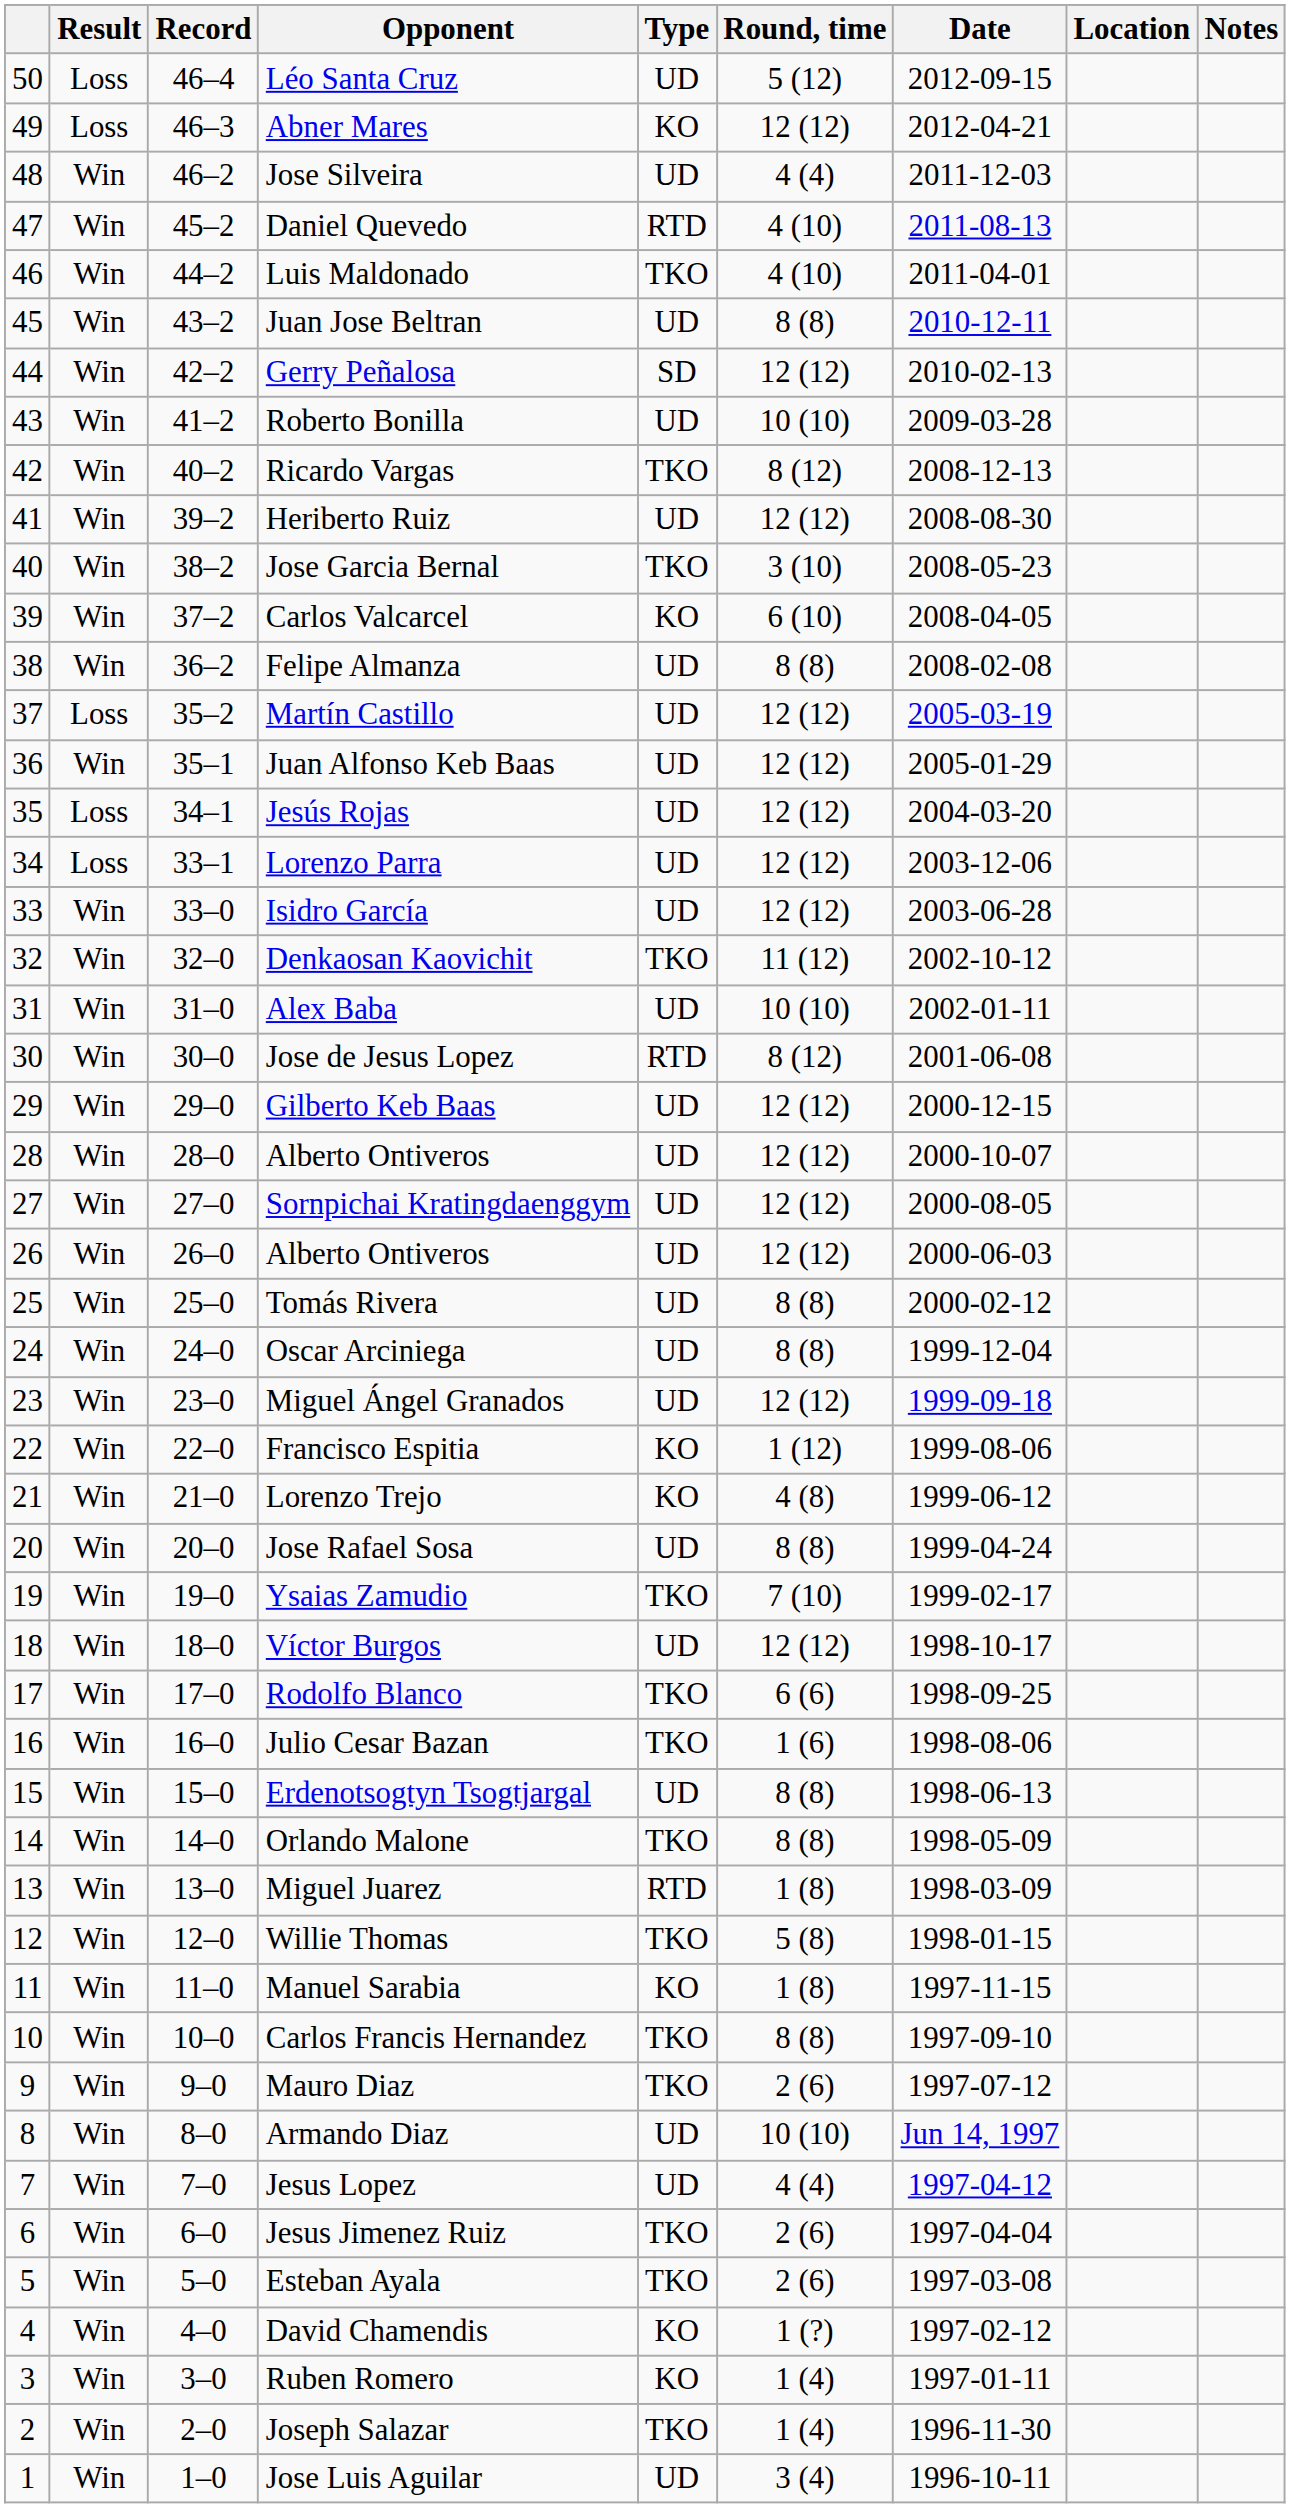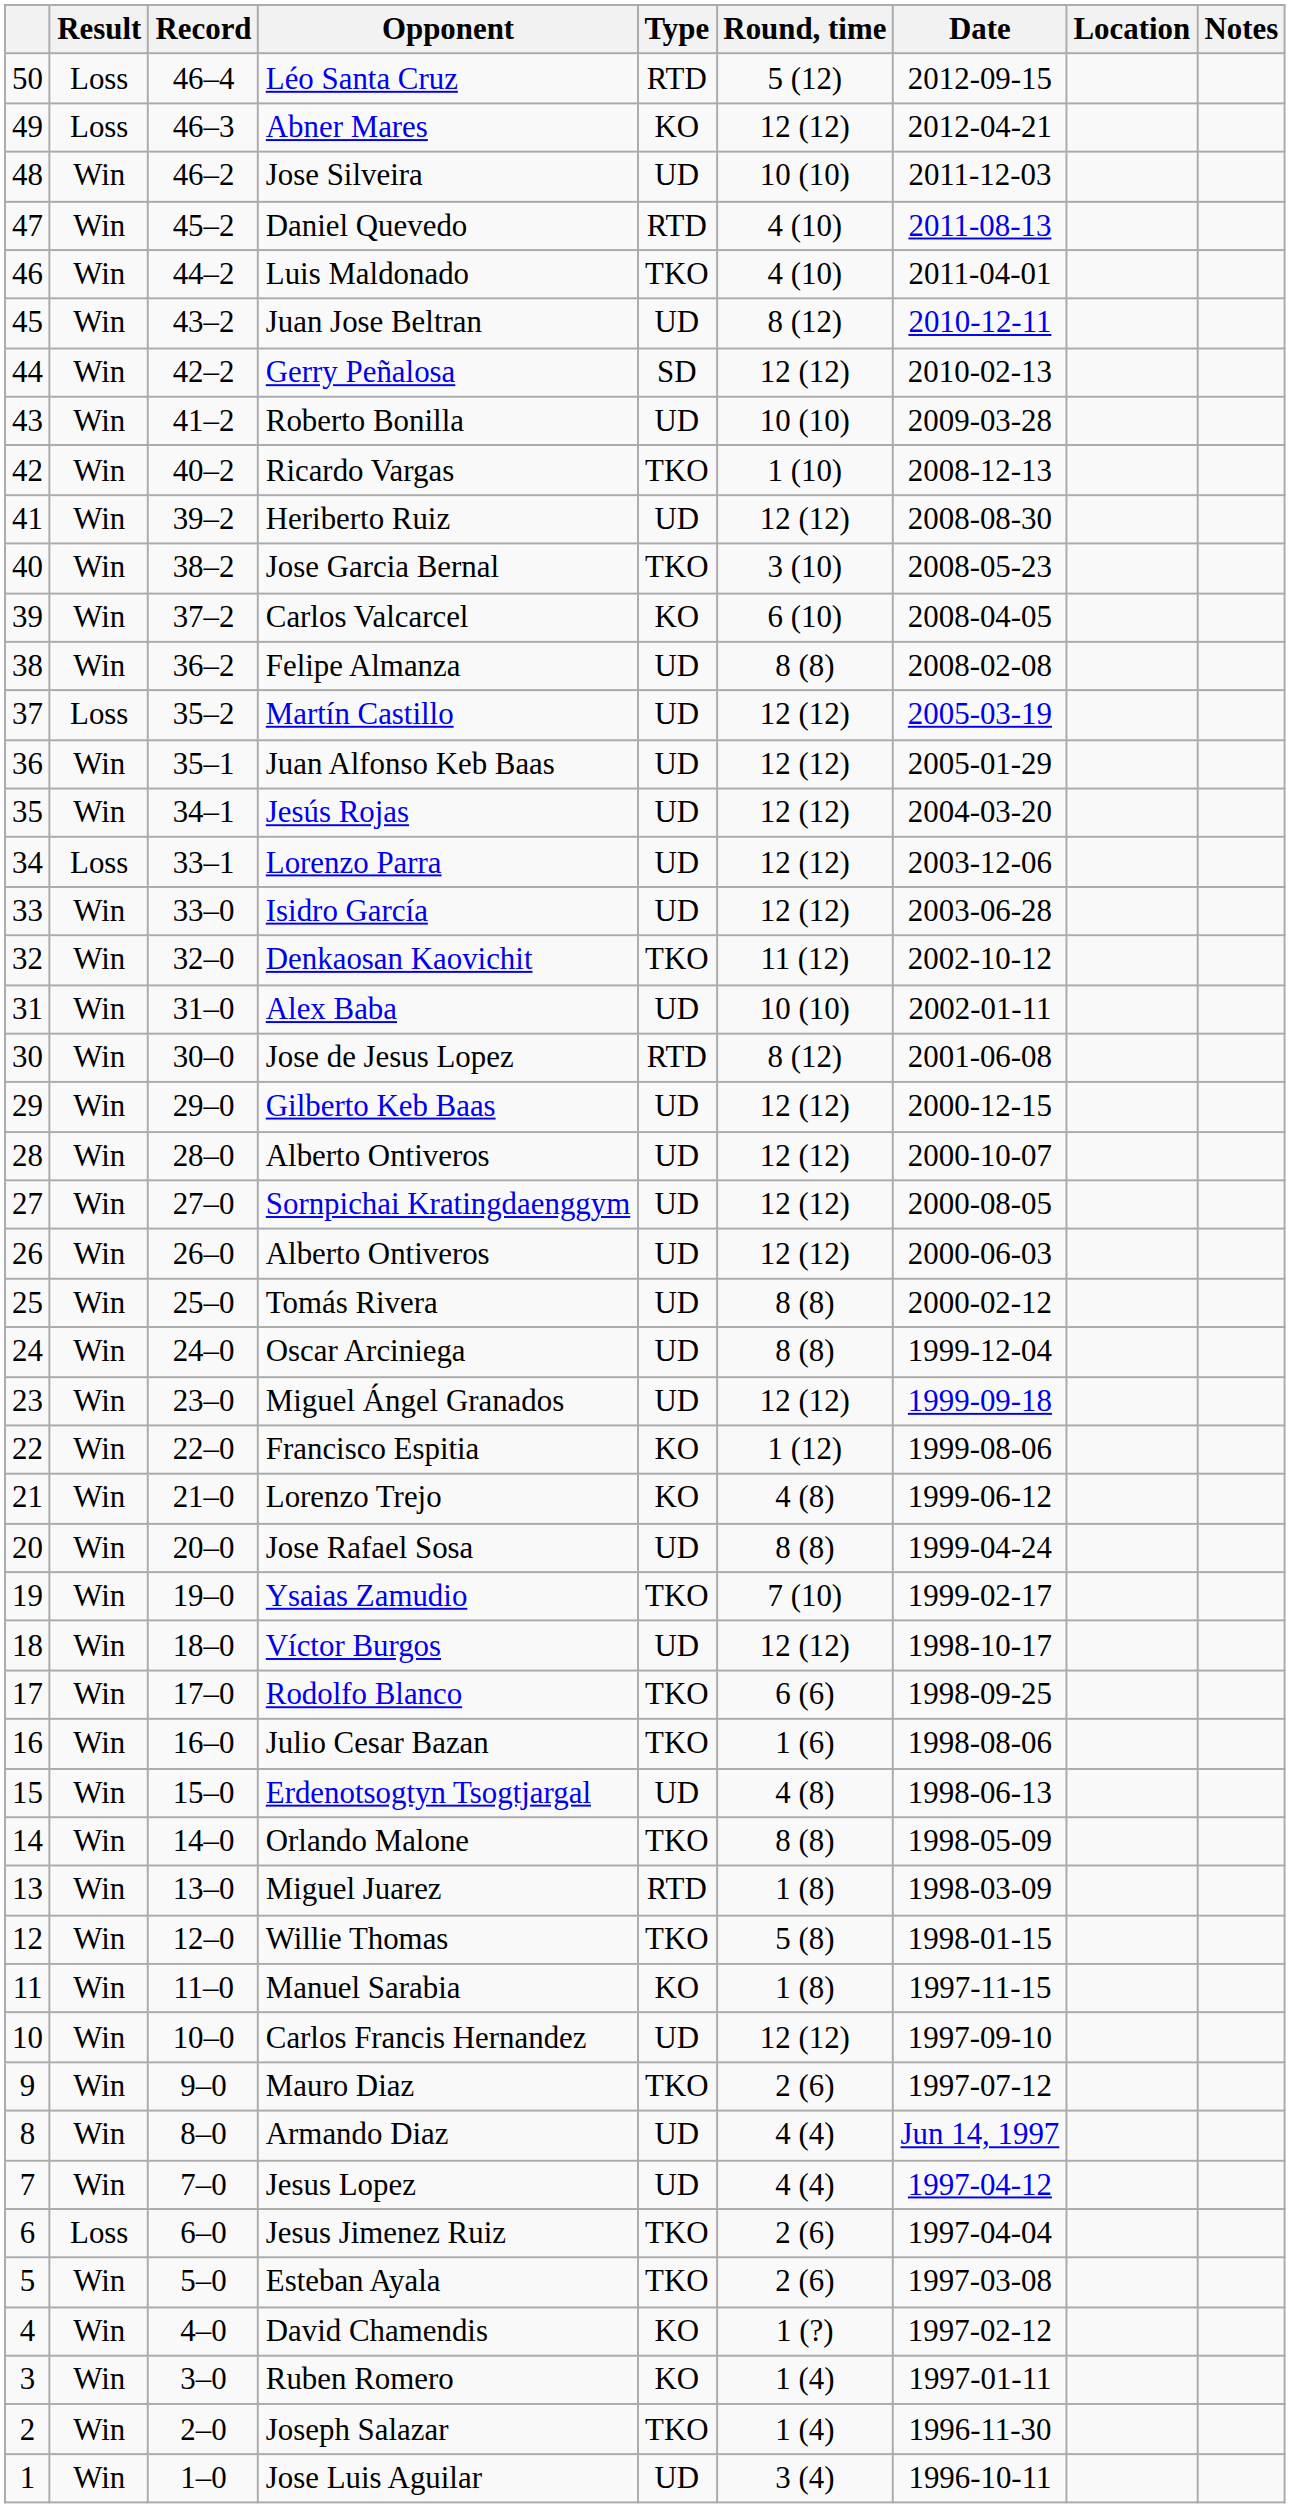 <table class=wikitable style=text-align:center>
 <tr>
 <th></th>
 <th>Result</th>
 <th>Record</th>
 <th>Opponent</th>
 <th>Type</th>
 <th>Round, time</th>
 <th>Date</th>
 <th>Location</th>
 <th>Notes</th>
 </tr>
 <tr>
 <td>50</td>
 <td>Loss</td>
 <td>46–4</td>
 <td align=left><a href='#'>Léo Santa Cruz</a></td>
-<td>UD</td>
+<td>RTD</td>
 <td>5 (12)</td>
 <td>2012-09-15</td>
 <td align=left></td>
 <td align=left></td>
 </tr>
 <tr>
 <td>49</td>
 <td>Loss</td>
 <td>46–3</td>
 <td align=left><a href='#'>Abner Mares</a></td>
 <td>KO</td>
 <td>12 (12)</td>
 <td>2012-04-21</td>
 <td align=left></td>
 <td align=left></td>
 </tr>
 <tr>
 <td>48</td>
 <td>Win</td>
 <td>46–2</td>
 <td align=left>Jose Silveira</td>
 <td>UD</td>
-<td>4 (4)</td>
+<td>10 (10)</td>
 <td>2011-12-03</td>
 <td align=left></td>
 <td align=left></td>
 </tr>
 <tr>
 <td>47</td>
 <td>Win</td>
 <td>45–2</td>
 <td align=left>Daniel Quevedo</td>
 <td>RTD</td>
 <td>4 (10)</td>
 <td><a href='#'>2011-08-13</a></td>
 <td align=left></td>
 <td align=left></td>
 </tr>
 <tr>
 <td>46</td>
 <td>Win</td>
 <td>44–2</td>
 <td align=left>Luis Maldonado</td>
 <td>TKO</td>
 <td>4 (10)</td>
 <td>2011-04-01</td>
 <td align=left></td>
 <td align=left></td>
 </tr>
 <tr>
 <td>45</td>
 <td>Win</td>
 <td>43–2</td>
 <td align=left>Juan Jose Beltran</td>
 <td>UD</td>
-<td>8 (8)</td>
+<td>8 (12)</td>
 <td><a href='#'>2010-12-11</a></td>
 <td align=left></td>
 <td align=left></td>
 </tr>
 <tr>
 <td>44</td>
 <td>Win</td>
 <td>42–2</td>
 <td align=left><a href='#'>Gerry Peñalosa</a></td>
 <td>SD</td>
 <td>12 (12)</td>
 <td>2010-02-13</td>
 <td align=left></td>
 <td align=left></td>
 </tr>
 <tr>
 <td>43</td>
 <td>Win</td>
 <td>41–2</td>
 <td align=left>Roberto Bonilla</td>
 <td>UD</td>
 <td>10 (10)</td>
 <td>2009-03-28</td>
 <td align=left></td>
 <td align=left></td>
 </tr>
 <tr>
 <td>42</td>
 <td>Win</td>
 <td>40–2</td>
 <td align=left>Ricardo Vargas</td>
 <td>TKO</td>
-<td>8 (12)</td>
+<td>1 (10)</td>
 <td>2008-12-13</td>
 <td align=left></td>
 <td align=left></td>
 </tr>
 <tr>
 <td>41</td>
 <td>Win</td>
 <td>39–2</td>
 <td align=left>Heriberto Ruiz</td>
 <td>UD</td>
 <td>12 (12)</td>
 <td>2008-08-30</td>
 <td align=left></td>
 <td align=left></td>
 </tr>
 <tr>
 <td>40</td>
 <td>Win</td>
 <td>38–2</td>
 <td align=left>Jose Garcia Bernal</td>
 <td>TKO</td>
 <td>3 (10)</td>
 <td>2008-05-23</td>
 <td align=left></td>
 <td align=left></td>
 </tr>
 <tr>
 <td>39</td>
 <td>Win</td>
 <td>37–2</td>
 <td align=left>Carlos Valcarcel</td>
 <td>KO</td>
 <td>6 (10)</td>
 <td>2008-04-05</td>
 <td align=left></td>
 <td align=left></td>
 </tr>
 <tr>
 <td>38</td>
 <td>Win</td>
 <td>36–2</td>
 <td align=left>Felipe Almanza</td>
 <td>UD</td>
 <td>8 (8)</td>
 <td>2008-02-08</td>
 <td align=left></td>
 <td align=left></td>
 </tr>
 <tr>
 <td>37</td>
 <td>Loss</td>
 <td>35–2</td>
 <td align=left><a href='#'>Martín Castillo</a></td>
 <td>UD</td>
 <td>12 (12)</td>
 <td><a href='#'>2005-03-19</a></td>
 <td align=left></td>
 <td align=left></td>
 </tr>
 <tr>
 <td>36</td>
 <td>Win</td>
 <td>35–1</td>
 <td align=left>Juan Alfonso Keb Baas</td>
 <td>UD</td>
 <td>12 (12)</td>
 <td>2005-01-29</td>
 <td align=left></td>
 <td align=left></td>
 </tr>
 <tr>
 <td>35</td>
-<td>Loss</td>
+<td>Win</td>
 <td>34–1</td>
 <td align=left><a href='#'>Jesús Rojas</a></td>
 <td>UD</td>
 <td>12 (12)</td>
 <td>2004-03-20</td>
 <td align=left></td>
 <td align=left></td>
 </tr>
 <tr>
 <td>34</td>
 <td>Loss</td>
 <td>33–1</td>
 <td align=left><a href='#'>Lorenzo Parra</a></td>
 <td>UD</td>
 <td>12 (12)</td>
 <td>2003-12-06</td>
 <td align=left></td>
 <td align=left></td>
 </tr>
 <tr>
 <td>33</td>
 <td>Win</td>
 <td>33–0</td>
 <td align=left><a href='#'>Isidro García</a></td>
 <td>UD</td>
 <td>12 (12)</td>
 <td>2003-06-28</td>
 <td align=left></td>
 <td align=left></td>
 </tr>
 <tr>
 <td>32</td>
 <td>Win</td>
 <td>32–0</td>
 <td align=left><a href='#'>Denkaosan Kaovichit</a></td>
 <td>TKO</td>
 <td>11 (12)</td>
 <td>2002-10-12</td>
 <td align=left></td>
 <td align=left></td>
 </tr>
 <tr>
 <td>31</td>
 <td>Win</td>
 <td>31–0</td>
 <td align=left><a href='#'>Alex Baba</a></td>
 <td>UD</td>
 <td>10 (10)</td>
 <td>2002-01-11</td>
 <td align=left></td>
 <td align=left></td>
 </tr>
 <tr>
 <td>30</td>
 <td>Win</td>
 <td>30–0</td>
 <td align=left>Jose de Jesus Lopez</td>
 <td>RTD</td>
 <td>8 (12)</td>
 <td>2001-06-08</td>
 <td align=left></td>
 <td align=left></td>
 </tr>
 <tr>
 <td>29</td>
 <td>Win</td>
 <td>29–0</td>
 <td align=left><a href='#'>Gilberto Keb Baas</a></td>
 <td>UD</td>
 <td>12 (12)</td>
 <td>2000-12-15</td>
 <td align=left></td>
 <td align=left></td>
 </tr>
 <tr>
 <td>28</td>
 <td>Win</td>
 <td>28–0</td>
 <td align=left>Alberto Ontiveros</td>
 <td>UD</td>
 <td>12 (12)</td>
 <td>2000-10-07</td>
 <td align=left></td>
 <td align=left></td>
 </tr>
 <tr>
 <td>27</td>
 <td>Win</td>
 <td>27–0</td>
 <td align=left><a href='#'>Sornpichai Kratingdaenggym</a></td>
 <td>UD</td>
 <td>12 (12)</td>
 <td>2000-08-05</td>
 <td align=left></td>
 <td align=left></td>
 </tr>
 <tr>
 <td>26</td>
 <td>Win</td>
 <td>26–0</td>
 <td align=left>Alberto Ontiveros</td>
 <td>UD</td>
 <td>12 (12)</td>
 <td>2000-06-03</td>
 <td align=left></td>
 <td align=left></td>
 </tr>
 <tr>
 <td>25</td>
 <td>Win</td>
 <td>25–0</td>
 <td align=left>Tomás Rivera</td>
 <td>UD</td>
 <td>8 (8)</td>
 <td>2000-02-12</td>
 <td align=left></td>
 <td align=left></td>
 </tr>
 <tr>
 <td>24</td>
 <td>Win</td>
 <td>24–0</td>
 <td align=left>Oscar Arciniega</td>
 <td>UD</td>
 <td>8 (8)</td>
 <td>1999-12-04</td>
 <td align=left></td>
 <td align=left></td>
 </tr>
 <tr>
 <td>23</td>
 <td>Win</td>
 <td>23–0</td>
 <td align=left>Miguel Ángel Granados</td>
 <td>UD</td>
 <td>12 (12)</td>
 <td><a href='#'>1999-09-18</a></td>
 <td align=left></td>
 <td align=left></td>
 </tr>
 <tr>
 <td>22</td>
 <td>Win</td>
 <td>22–0</td>
 <td align=left>Francisco Espitia</td>
 <td>KO</td>
 <td>1 (12)</td>
 <td>1999-08-06</td>
 <td align=left></td>
 <td align=left></td>
 </tr>
 <tr>
 <td>21</td>
 <td>Win</td>
 <td>21–0</td>
 <td align=left>Lorenzo Trejo</td>
 <td>KO</td>
 <td>4 (8)</td>
 <td>1999-06-12</td>
 <td align=left></td>
 <td align=left></td>
 </tr>
 <tr>
 <td>20</td>
 <td>Win</td>
 <td>20–0</td>
 <td align=left>Jose Rafael Sosa</td>
 <td>UD</td>
 <td>8 (8)</td>
 <td>1999-04-24</td>
 <td align=left></td>
 <td align=left></td>
 </tr>
 <tr>
 <td>19</td>
 <td>Win</td>
 <td>19–0</td>
 <td align=left><a href='#'>Ysaias Zamudio</a></td>
 <td>TKO</td>
 <td>7 (10)</td>
 <td>1999-02-17</td>
 <td align=left></td>
 <td align=left></td>
 </tr>
 <tr>
 <td>18</td>
 <td>Win</td>
 <td>18–0</td>
 <td align=left><a href='#'>Víctor Burgos</a></td>
 <td>UD</td>
 <td>12 (12)</td>
 <td>1998-10-17</td>
 <td align=left></td>
 <td align=left></td>
 </tr>
 <tr>
 <td>17</td>
 <td>Win</td>
 <td>17–0</td>
 <td align=left><a href='#'>Rodolfo Blanco</a></td>
 <td>TKO</td>
 <td>6 (6)</td>
 <td>1998-09-25</td>
 <td align=left></td>
 <td align=left></td>
 </tr>
 <tr>
 <td>16</td>
 <td>Win</td>
 <td>16–0</td>
 <td align=left>Julio Cesar Bazan</td>
 <td>TKO</td>
 <td>1 (6)</td>
 <td>1998-08-06</td>
 <td align=left></td>
 <td align=left></td>
 </tr>
 <tr>
 <td>15</td>
 <td>Win</td>
 <td>15–0</td>
 <td align=left><a href='#'>Erdenotsogtyn Tsogtjargal</a></td>
 <td>UD</td>
-<td>8 (8)</td>
+<td>4 (8)</td>
 <td>1998-06-13</td>
 <td align=left></td>
 <td align=left></td>
 </tr>
 <tr>
 <td>14</td>
 <td>Win</td>
 <td>14–0</td>
 <td align=left>Orlando Malone</td>
 <td>TKO</td>
 <td>8 (8)</td>
 <td>1998-05-09</td>
 <td align=left></td>
 <td align=left></td>
 </tr>
 <tr>
 <td>13</td>
 <td>Win</td>
 <td>13–0</td>
 <td align=left>Miguel Juarez</td>
 <td>RTD</td>
 <td>1 (8)</td>
 <td>1998-03-09</td>
 <td align=left></td>
 <td align=left></td>
 </tr>
 <tr>
 <td>12</td>
 <td>Win</td>
 <td>12–0</td>
 <td align=left>Willie Thomas</td>
 <td>TKO</td>
 <td>5 (8)</td>
 <td>1998-01-15</td>
 <td align=left></td>
 <td align=left></td>
 </tr>
 <tr>
 <td>11</td>
 <td>Win</td>
 <td>11–0</td>
 <td align=left>Manuel Sarabia</td>
 <td>KO</td>
 <td>1 (8)</td>
 <td>1997-11-15</td>
 <td align=left></td>
 <td align=left></td>
 </tr>
 <tr>
 <td>10</td>
 <td>Win</td>
 <td>10–0</td>
 <td align=left>Carlos Francis Hernandez</td>
-<td>TKO</td>
-<td>8 (8)</td>
+<td>UD</td>
+<td>12 (12)</td>
 <td>1997-09-10</td>
 <td align=left></td>
 <td align=left></td>
 </tr>
 <tr>
 <td>9</td>
 <td>Win</td>
 <td>9–0</td>
 <td align=left>Mauro Diaz</td>
 <td>TKO</td>
 <td>2 (6)</td>
 <td>1997-07-12</td>
 <td align=left></td>
 <td align=left></td>
 </tr>
 <tr>
 <td>8</td>
 <td>Win</td>
 <td>8–0</td>
 <td align=left>Armando Diaz</td>
 <td>UD</td>
-<td>10 (10)</td>
+<td>4 (4)</td>
 <td><a href='#'>Jun 14, 1997</a></td>
 <td align=left></td>
 <td align=left></td>
 </tr>
 <tr>
 <td>7</td>
 <td>Win</td>
 <td>7–0</td>
 <td align=left>Jesus Lopez</td>
 <td>UD</td>
 <td>4 (4)</td>
 <td><a href='#'>1997-04-12</a></td>
 <td align=left></td>
 <td align=left></td>
 </tr>
 <tr>
 <td>6</td>
-<td>Win</td>
+<td>Loss</td>
 <td>6–0</td>
 <td align=left>Jesus Jimenez Ruiz</td>
 <td>TKO</td>
 <td>2 (6)</td>
 <td>1997-04-04</td>
 <td align=left></td>
 <td align=left></td>
 </tr>
 <tr>
 <td>5</td>
 <td>Win</td>
 <td>5–0</td>
 <td align=left>Esteban Ayala</td>
 <td>TKO</td>
 <td>2 (6)</td>
 <td>1997-03-08</td>
 <td align=left></td>
 <td align=left></td>
 </tr>
 <tr>
 <td>4</td>
 <td>Win</td>
 <td>4–0</td>
 <td align=left>David Chamendis</td>
 <td>KO</td>
 <td>1 (?)</td>
 <td>1997-02-12</td>
 <td align=left></td>
 <td align=left></td>
 </tr>
 <tr>
 <td>3</td>
 <td>Win</td>
 <td>3–0</td>
 <td align=left>Ruben Romero</td>
 <td>KO</td>
 <td>1 (4)</td>
 <td>1997-01-11</td>
 <td align=left></td>
 <td align=left></td>
 </tr>
 <tr>
 <td>2</td>
 <td>Win</td>
 <td>2–0</td>
 <td align=left>Joseph Salazar</td>
 <td>TKO</td>
 <td>1 (4)</td>
 <td>1996-11-30</td>
 <td align=left></td>
 <td align=left></td>
 </tr>
 <tr>
 <td>1</td>
 <td>Win</td>
 <td>1–0</td>
 <td align=left>Jose Luis Aguilar</td>
 <td>UD</td>
 <td>3 (4)</td>
 <td>1996-10-11</td>
 <td align=left></td>
 <td align=left></td>
 </tr>
 </table>
